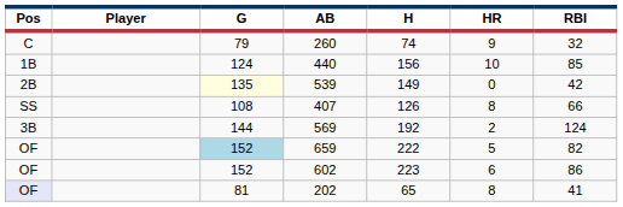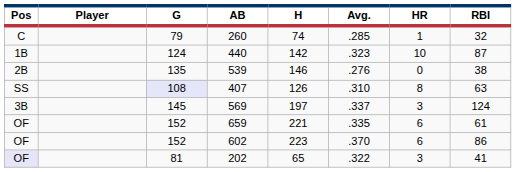 <table class="wikitable sortable">
 <tr>
 <th style="background:#FFFFFF; border-top:#023465 5px solid; border-bottom:#ba313c 5px solid;" width="5%">Pos</th>
 <th style="background:#FFFFFF; border-top:#023465 5px solid; border-bottom:#ba313c 5px solid;" width="16%">Player</th>
 <th style="background:#FFFFFF; border-top:#023465 5px solid; border-bottom:#ba313c 5px solid;" width="9%">G</th>
 <th style="background:#FFFFFF; border-top:#023465 5px solid; border-bottom:#ba313c 5px solid;" width="9%">AB</th>
 <th style="background:#FFFFFF; border-top:#023465 5px solid; border-bottom:#ba313c 5px solid;" width="9%">H</th>
+<th style="background:#FFFFFF; border-top:#023465 5px solid; border-bottom:#ba313c 5px solid;" width="9%">Avg.</th>
 <th style="background:#FFFFFF; border-top:#023465 5px solid; border-bottom:#ba313c 5px solid;" width="9%">HR</th>
 <th style="background:#FFFFFF; border-top:#023465 5px solid; border-bottom:#ba313c 5px solid;" width="9%">RBI</th>
 </tr>
 <tr align="center">
 <td>C</td>
 <td></td>
 <td>79</td>
 <td>260</td>
 <td>74</td>
-<td>9</td>
+<td>.285</td>
+<td>1</td>
 <td>32</td>
 </tr>
 <tr align="center">
 <td>1B</td>
 <td></td>
 <td>124</td>
 <td>440</td>
-<td>156</td>
+<td>142</td>
+<td>.323</td>
 <td>10</td>
-<td>85</td>
+<td>87</td>
 </tr>
 <tr align="center">
 <td>2B</td>
 <td></td>
-<td style="background: lightyellow;">135</td>
+<td>135</td>
 <td>539</td>
-<td>149</td>
+<td>146</td>
+<td>.276</td>
 <td>0</td>
-<td>42</td>
+<td>38</td>
 </tr>
 <tr align="center">
 <td>SS</td>
 <td></td>
-<td>108</td>
+<td style="background: lavender;">108</td>
 <td>407</td>
 <td>126</td>
+<td>.310</td>
 <td>8</td>
-<td>66</td>
+<td>63</td>
 </tr>
 <tr align="center">
 <td>3B</td>
 <td></td>
-<td>144</td>
+<td>145</td>
 <td>569</td>
-<td>192</td>
-<td>2</td>
+<td>197</td>
+<td>.337</td>
+<td>3</td>
 <td>124</td>
 </tr>
 <tr align="center">
 <td>OF</td>
 <td></td>
-<td style="background: lightblue;">152</td>
+<td>152</td>
 <td>659</td>
-<td>222</td>
-<td>5</td>
-<td>82</td>
+<td>221</td>
+<td>.335</td>
+<td>6</td>
+<td>61</td>
 </tr>
 <tr align="center">
 <td>OF</td>
 <td></td>
 <td>152</td>
 <td>602</td>
 <td>223</td>
+<td>.370</td>
 <td>6</td>
 <td>86</td>
 </tr>
 <tr align="center">
 <td style="background: lavender;">OF</td>
 <td></td>
 <td>81</td>
 <td>202</td>
 <td>65</td>
-<td>8</td>
+<td>.322</td>
+<td>3</td>
 <td>41</td>
 </tr>
 </table>
